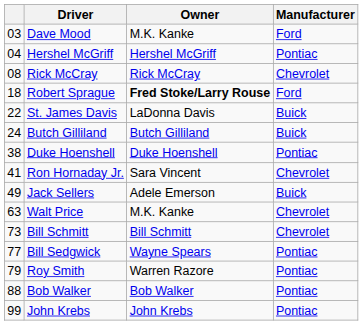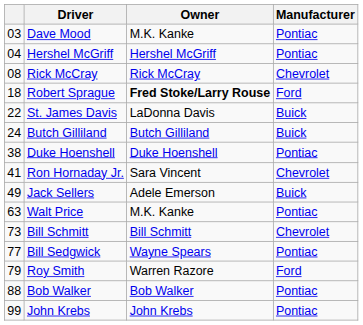 <table class="wikitable" style="font-size: 95%;">
 <tr>
 <th></th>
 <th>Driver</th>
 <th>Owner</th>
 <th>Manufacturer</th>
 </tr>
 <tr>
 <td>03</td>
 <td><a href='#'>Dave Mood</a></td>
 <td>M.K. Kanke</td>
-<td><a href='#'>Ford</a></td>
+<td><a href='#'>Pontiac</a></td>
 </tr>
 <tr>
 <td>04</td>
 <td><a href='#'>Hershel McGriff</a></td>
 <td><a href='#'>Hershel McGriff</a></td>
 <td><a href='#'>Pontiac</a></td>
 </tr>
 <tr>
 <td>08</td>
 <td><a href='#'>Rick McCray</a></td>
 <td><a href='#'>Rick McCray</a></td>
 <td><a href='#'>Chevrolet</a></td>
 </tr>
 <tr>
 <td>18</td>
 <td><a href='#'>Robert Sprague</a></td>
 <td><strong>Fred Stoke/Larry Rouse</strong></td>
 <td><a href='#'>Ford</a></td>
 </tr>
 <tr>
 <td>22</td>
 <td><a href='#'>St. James Davis</a></td>
 <td>LaDonna Davis</td>
 <td><a href='#'>Buick</a></td>
 </tr>
 <tr>
 <td>24</td>
 <td><a href='#'>Butch Gilliland</a></td>
 <td><a href='#'>Butch Gilliland</a></td>
 <td><a href='#'>Buick</a></td>
 </tr>
 <tr>
 <td>38</td>
 <td><a href='#'>Duke Hoenshell</a></td>
 <td><a href='#'>Duke Hoenshell</a></td>
 <td><a href='#'>Pontiac</a></td>
 </tr>
 <tr>
 <td>41</td>
 <td><a href='#'>Ron Hornaday Jr.</a></td>
 <td>Sara Vincent</td>
 <td><a href='#'>Chevrolet</a></td>
 </tr>
 <tr>
 <td>49</td>
 <td><a href='#'>Jack Sellers</a></td>
 <td>Adele Emerson</td>
 <td><a href='#'>Buick</a></td>
 </tr>
 <tr>
 <td>63</td>
 <td><a href='#'>Walt Price</a></td>
 <td>M.K. Kanke</td>
-<td><a href='#'>Chevrolet</a></td>
+<td><a href='#'>Pontiac</a></td>
 </tr>
 <tr>
 <td>73</td>
 <td><a href='#'>Bill Schmitt</a></td>
 <td><a href='#'>Bill Schmitt</a></td>
 <td><a href='#'>Chevrolet</a></td>
 </tr>
 <tr>
 <td>77</td>
 <td><a href='#'>Bill Sedgwick</a></td>
 <td><a href='#'>Wayne Spears</a></td>
 <td><a href='#'>Pontiac</a></td>
 </tr>
 <tr>
 <td>79</td>
 <td><a href='#'>Roy Smith</a></td>
 <td>Warren Razore</td>
-<td><a href='#'>Pontiac</a></td>
+<td><a href='#'>Ford</a></td>
 </tr>
 <tr>
 <td>88</td>
 <td><a href='#'>Bob Walker</a></td>
 <td><a href='#'>Bob Walker</a></td>
 <td><a href='#'>Pontiac</a></td>
 </tr>
 <tr>
 <td>99</td>
 <td><a href='#'>John Krebs</a></td>
 <td><a href='#'>John Krebs</a></td>
 <td><a href='#'>Pontiac</a></td>
 </tr>
 </table>
